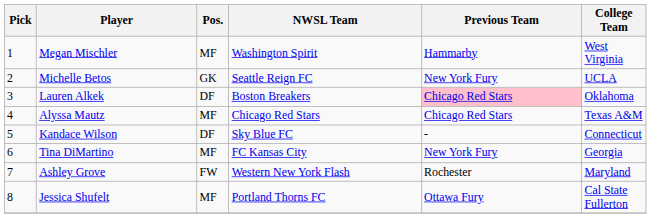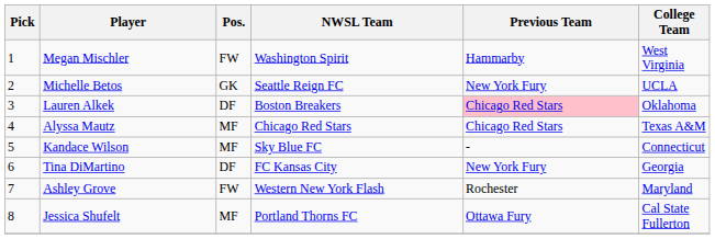 <table class="wikitable">
 <tr>
 <th width="5%">Pick</th>
 <th width="25%">Player</th>
 <th width="5%">Pos.</th>
 <th width="30%">NWSL Team</th>
 <th width="25%">Previous Team</th>
 <th width="25%">College Team</th>
 </tr>
 <tr>
 <td>1</td>
 <td><a href='#'>Megan Mischler</a></td>
-<td>MF</td>
+<td>FW</td>
 <td><a href='#'>Washington Spirit</a></td>
 <td><a href='#'>Hammarby</a></td>
 <td><a href='#'>West Virginia</a></td>
 </tr>
 <tr>
 <td>2</td>
 <td><a href='#'>Michelle Betos</a></td>
 <td>GK</td>
 <td><a href='#'>Seattle Reign FC</a></td>
 <td><a href='#'>New York Fury</a></td>
 <td><a href='#'>UCLA</a></td>
 </tr>
 <tr>
 <td>3</td>
 <td><a href='#'>Lauren Alkek</a></td>
 <td>DF</td>
 <td><a href='#'>Boston Breakers</a></td>
 <td style="background: pink;"><a href='#'>Chicago Red Stars</a></td>
 <td><a href='#'>Oklahoma</a></td>
 </tr>
 <tr>
 <td>4</td>
 <td><a href='#'>Alyssa Mautz</a></td>
 <td>MF</td>
 <td><a href='#'>Chicago Red Stars</a></td>
 <td><a href='#'>Chicago Red Stars</a></td>
 <td><a href='#'>Texas A&M</a></td>
 </tr>
 <tr>
 <td>5</td>
 <td><a href='#'>Kandace Wilson</a></td>
-<td>DF</td>
+<td>MF</td>
 <td><a href='#'>Sky Blue FC</a></td>
 <td>-</td>
 <td><a href='#'>Connecticut</a></td>
 </tr>
 <tr>
 <td>6</td>
 <td><a href='#'>Tina DiMartino</a></td>
-<td>MF</td>
+<td>DF</td>
 <td><a href='#'>FC Kansas City</a></td>
 <td><a href='#'>New York Fury</a></td>
 <td><a href='#'>Georgia</a></td>
 </tr>
 <tr>
 <td>7</td>
 <td><a href='#'>Ashley Grove</a></td>
 <td>FW</td>
 <td><a href='#'>Western New York Flash</a></td>
 <td>Rochester</td>
 <td><a href='#'>Maryland</a></td>
 </tr>
 <tr>
 <td>8</td>
 <td><a href='#'>Jessica Shufelt</a></td>
 <td>MF</td>
 <td><a href='#'>Portland Thorns FC</a></td>
 <td><a href='#'>Ottawa Fury</a></td>
 <td><a href='#'>Cal State Fullerton</a></td>
 </tr>
 <tr>
 </tr>
 </table>
